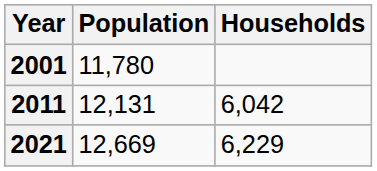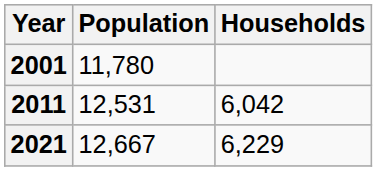 <table class="wikitable">
 <tr>
 <th scope="col">Year</th>
 <th scope="col">Population</th>
 <th scope="col">Households</th>
 </tr>
 <tr>
 <th scope="row">2001</th>
 <td>11,780</td>
 <td></td>
 </tr>
 <tr>
 <th scope="row">2011</th>
-<td>12,131</td>
+<td>12,531</td>
 <td>6,042</td>
 </tr>
 <tr>
 <th scope="row">2021</th>
-<td>12,669</td>
+<td>12,667</td>
 <td>6,229</td>
 </tr>
 </table>
